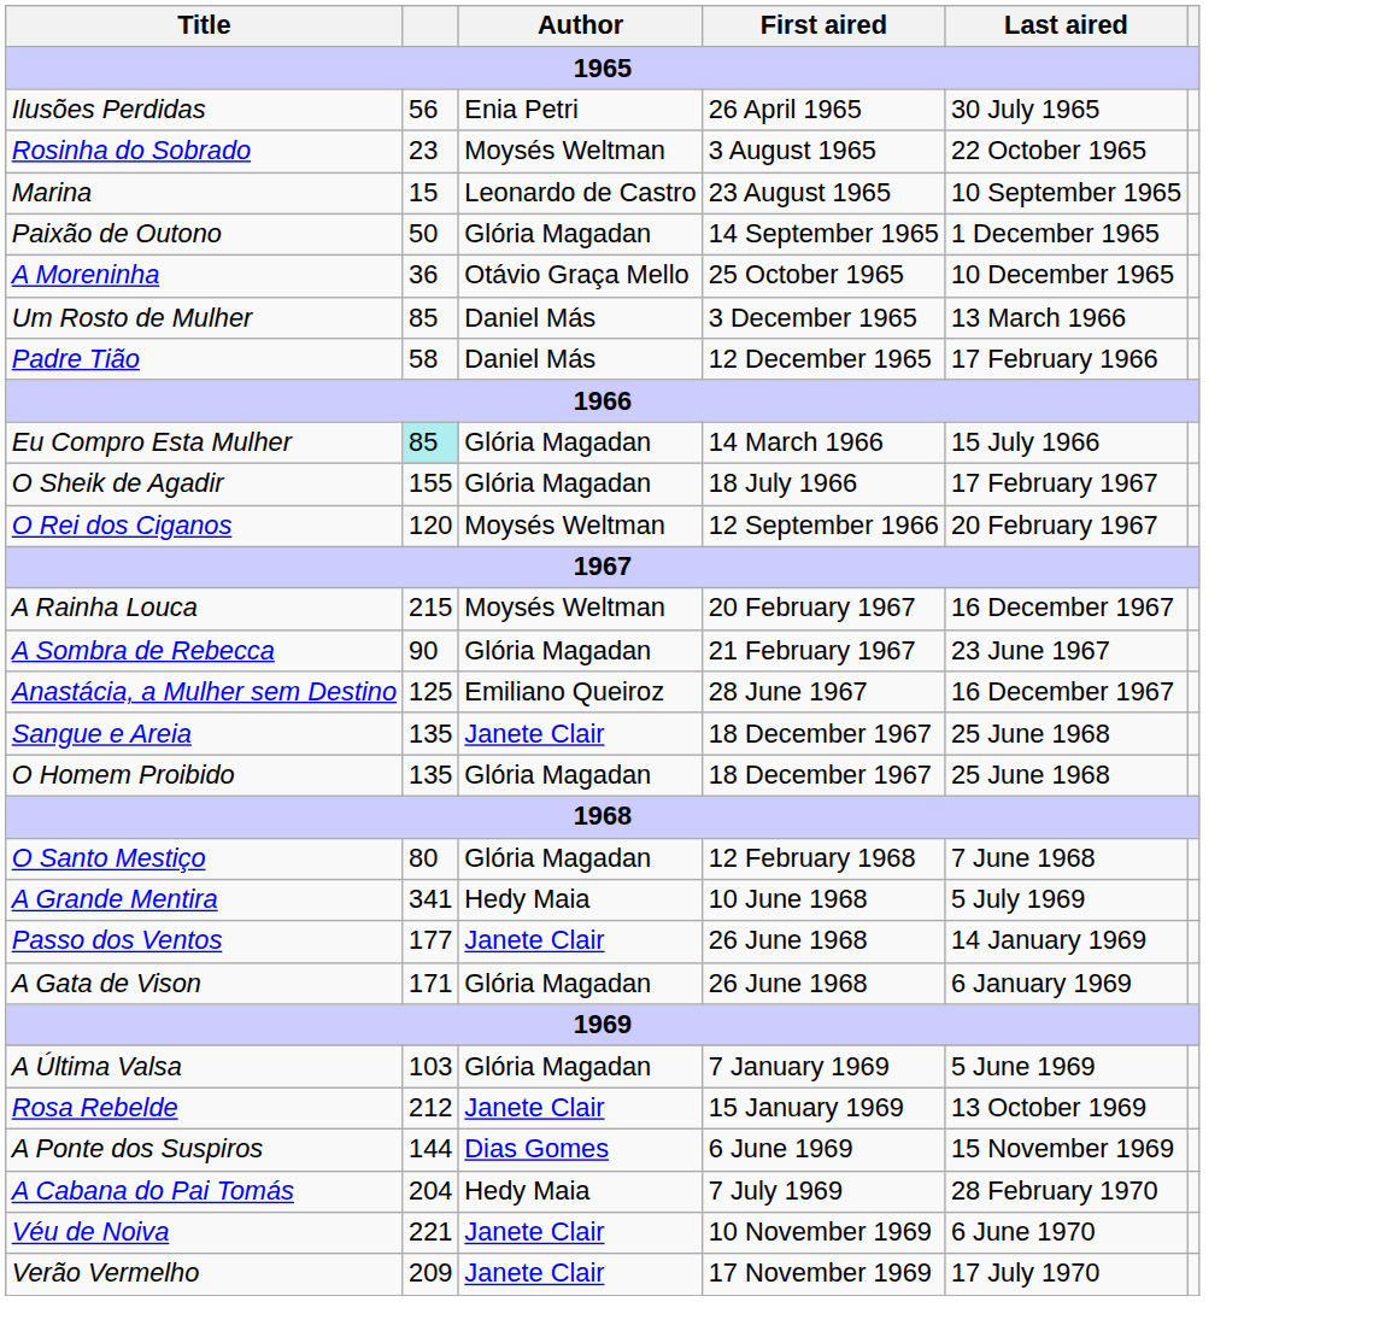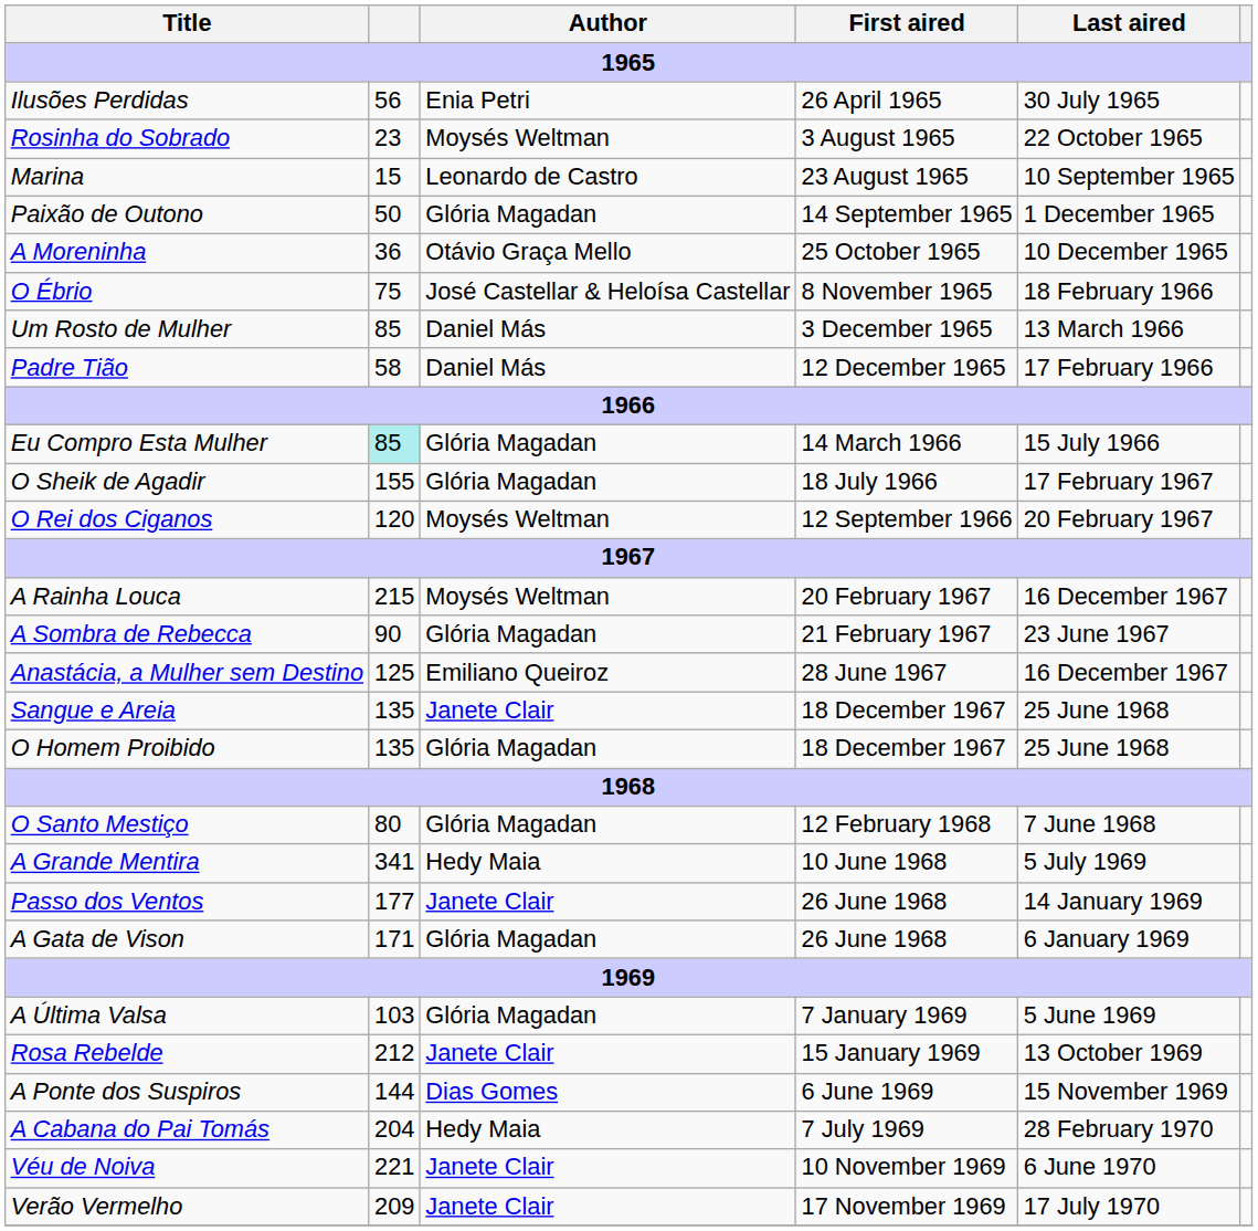 <table class="wikitable sortable">
 <tr>
 <th>Title</th>
 <th></th>
 <th>Author</th>
 <th>First aired</th>
 <th>Last aired</th>
 <th></th>
 </tr>
 <tr>
 <th data-sort-value="zzz" colspan="6" style="background:#ccccff;">1965</th>
 </tr>
 <tr>
 <td><em>Ilusões Perdidas</em></td>
 <td>56</td>
 <td>Enia Petri</td>
 <td>26 April 1965</td>
 <td>30 July 1965</td>
 <td></td>
 </tr>
 <tr>
 <td><em><a href='#'>Rosinha do Sobrado</a></em></td>
 <td>23</td>
 <td>Moysés Weltman</td>
 <td>3 August 1965</td>
 <td>22 October 1965</td>
 <td></td>
 </tr>
 <tr>
 <td><em>Marina</em></td>
 <td>15</td>
 <td>Leonardo de Castro</td>
 <td>23 August 1965</td>
 <td>10 September 1965</td>
 <td></td>
 </tr>
 <tr>
 <td><em>Paixão de Outono</em></td>
 <td>50</td>
 <td>Glória Magadan</td>
 <td>14 September 1965</td>
 <td>1 December 1965</td>
 <td></td>
 </tr>
 <tr>
 <td><em><a href='#'>A Moreninha</a></em></td>
 <td>36</td>
 <td>Otávio Graça Mello</td>
 <td>25 October 1965</td>
 <td>10 December 1965</td>
+<td></td>
+</tr>
+<tr>
+<td><em><a href='#'>O Ébrio</a></em></td>
+<td>75</td>
+<td>José Castellar & Heloísa Castellar</td>
+<td>8 November 1965</td>
+<td>18 February 1966</td>
 <td></td>
 </tr>
 <tr>
 <td><em>Um Rosto de Mulher</em></td>
 <td>85</td>
 <td>Daniel Más</td>
 <td>3 December 1965</td>
 <td>13 March 1966</td>
 <td></td>
 </tr>
 <tr>
 <td><em><a href='#'>Padre Tião</a></em></td>
 <td>58</td>
 <td>Daniel Más</td>
 <td>12 December 1965</td>
 <td>17 February 1966</td>
 <td></td>
 </tr>
 <tr>
 <th data-sort-value="zzz" colspan="6" style="background:#ccccff;">1966</th>
 </tr>
 <tr>
 <td><em>Eu Compro Esta Mulher</em></td>
 <td style="background: paleturquoise;">85</td>
 <td>Glória Magadan</td>
 <td>14 March 1966</td>
 <td>15 July 1966</td>
 <td></td>
 </tr>
 <tr>
 <td><em>O Sheik de Agadir</em></td>
 <td>155</td>
 <td>Glória Magadan</td>
 <td>18 July 1966</td>
 <td>17 February 1967</td>
 <td></td>
 </tr>
 <tr>
 <td><em><a href='#'>O Rei dos Ciganos</a></em></td>
 <td>120</td>
 <td>Moysés Weltman</td>
 <td>12 September 1966</td>
 <td>20 February 1967</td>
 <td></td>
 </tr>
 <tr>
 <th data-sort-value="zzz" colspan="6" style="background:#ccccff;">1967</th>
 </tr>
 <tr>
 <td><em>A Rainha Louca</em></td>
 <td>215</td>
 <td>Moysés Weltman</td>
 <td>20 February 1967</td>
 <td>16 December 1967</td>
 <td></td>
 </tr>
 <tr>
 <td><em><a href='#'>A Sombra de Rebecca</a></em></td>
 <td>90</td>
 <td>Glória Magadan</td>
 <td>21 February 1967</td>
 <td>23 June 1967</td>
 <td></td>
 </tr>
 <tr>
 <td><em><a href='#'>Anastácia, a Mulher sem Destino</a></em></td>
 <td>125</td>
 <td>Emiliano Queiroz</td>
 <td>28 June 1967</td>
 <td>16 December 1967</td>
 <td></td>
 </tr>
 <tr>
 <td><em><a href='#'>Sangue e Areia</a></em></td>
 <td>135</td>
 <td><a href='#'>Janete Clair</a></td>
 <td>18 December 1967</td>
 <td>25 June 1968</td>
 <td></td>
 </tr>
 <tr>
 <td><em>O Homem Proibido</em></td>
 <td>135</td>
 <td>Glória Magadan</td>
 <td>18 December 1967</td>
 <td>25 June 1968</td>
 <td></td>
 </tr>
 <tr>
 <th data-sort-value="zzz" colspan="6" style="background:#ccccff;">1968</th>
 </tr>
 <tr>
 <td><em><a href='#'>O Santo Mestiço</a></em></td>
 <td>80</td>
 <td>Glória Magadan</td>
 <td>12 February 1968</td>
 <td>7 June 1968</td>
 <td></td>
 </tr>
 <tr>
 <td><em><a href='#'>A Grande Mentira</a></em></td>
 <td>341</td>
 <td>Hedy Maia</td>
 <td>10 June 1968</td>
 <td>5 July 1969</td>
 <td></td>
 </tr>
 <tr>
 <td><em><a href='#'>Passo dos Ventos</a></em></td>
 <td>177</td>
 <td><a href='#'>Janete Clair</a></td>
 <td>26 June 1968</td>
 <td>14 January 1969</td>
 <td></td>
 </tr>
 <tr>
 <td><em>A Gata de Vison</em></td>
 <td>171</td>
 <td>Glória Magadan</td>
 <td>26 June 1968</td>
 <td>6 January 1969</td>
 <td></td>
 </tr>
 <tr>
 <th data-sort-value="zzz" colspan="6" style="background:#ccccff;">1969</th>
 </tr>
 <tr>
 <td><em>A Última Valsa</em></td>
 <td>103</td>
 <td>Glória Magadan</td>
 <td>7 January 1969</td>
 <td>5 June 1969</td>
 <td></td>
 </tr>
 <tr>
 <td><em><a href='#'>Rosa Rebelde</a></em></td>
 <td>212</td>
 <td><a href='#'>Janete Clair</a></td>
 <td>15 January 1969</td>
 <td>13 October 1969</td>
 <td></td>
 </tr>
 <tr>
 <td><em>A Ponte dos Suspiros</em></td>
 <td>144</td>
 <td><a href='#'>Dias Gomes</a></td>
 <td>6 June 1969</td>
 <td>15 November 1969</td>
 <td></td>
 </tr>
 <tr>
 <td><em><a href='#'>A Cabana do Pai Tomás</a></em></td>
 <td>204</td>
 <td>Hedy Maia</td>
 <td>7 July 1969</td>
 <td>28 February 1970</td>
 <td></td>
 </tr>
 <tr>
 <td><em><a href='#'>Véu de Noiva</a></em></td>
 <td>221</td>
 <td><a href='#'>Janete Clair</a></td>
 <td>10 November 1969</td>
 <td>6 June 1970</td>
 <td></td>
 </tr>
 <tr>
 <td><em>Verão Vermelho</em></td>
 <td>209</td>
 <td><a href='#'>Janete Clair</a></td>
 <td>17 November 1969</td>
 <td>17 July 1970</td>
 <td></td>
 </tr>
 <tr>
 </tr>
 </table>
